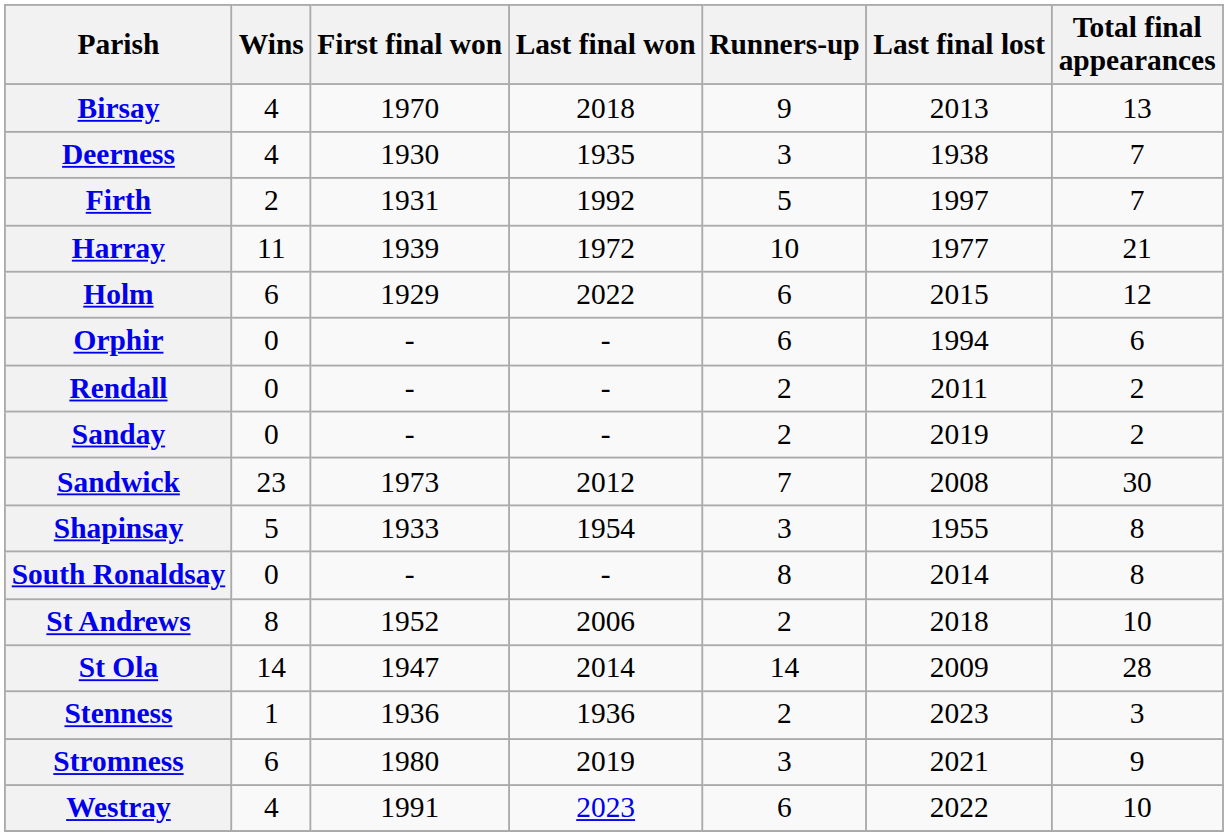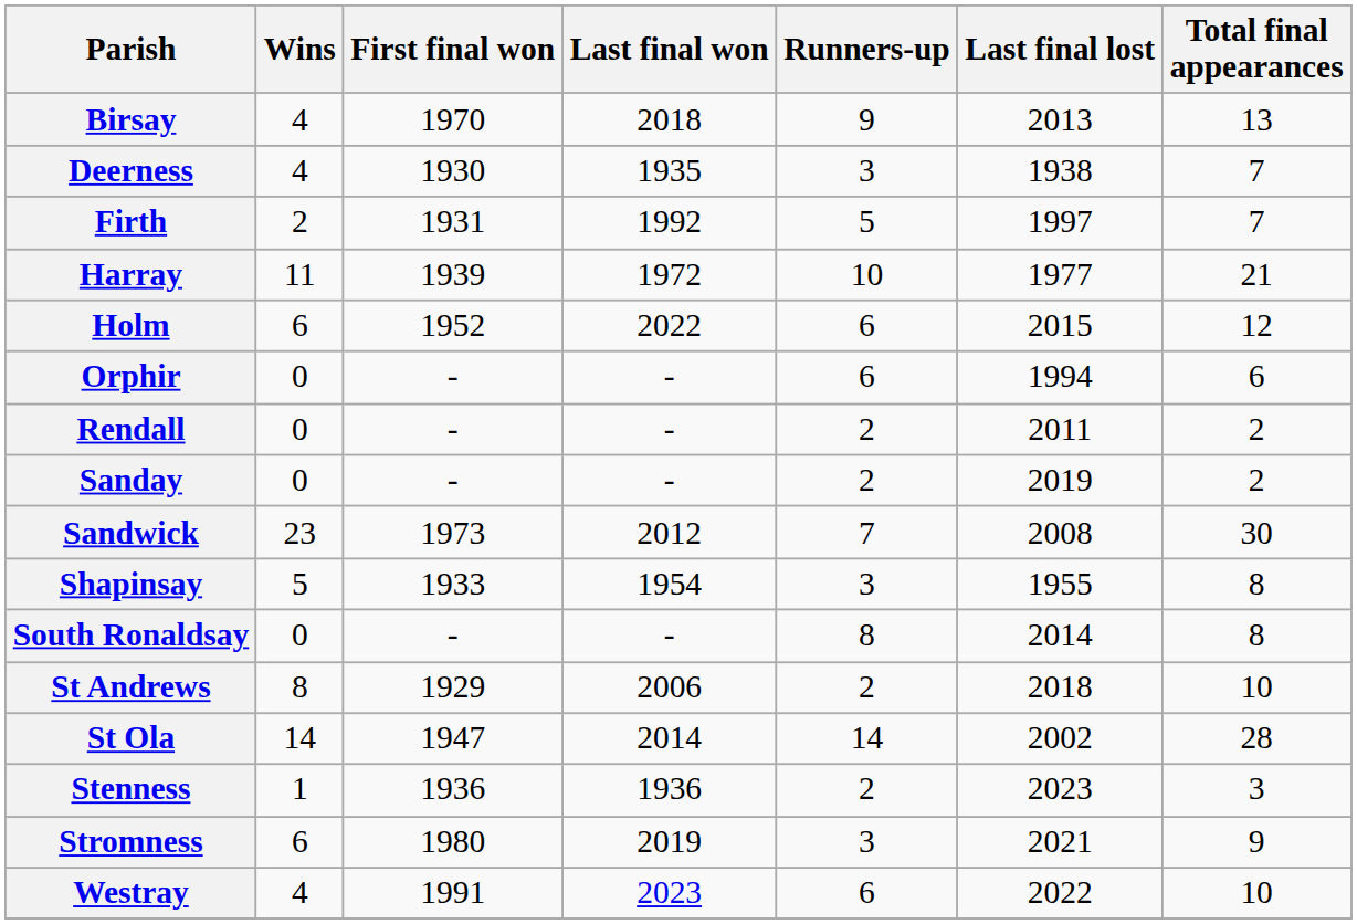 <table class="wikitable sortable plainrowheaders" style="text-align:center">
 <tr>
 <th scope="col">Parish</th>
 <th scope="col">Wins</th>
 <th scope="col">First final won</th>
 <th scope="col">Last final won</th>
 <th scope="col">Runners-up</th>
 <th scope="col">Last final lost</th>
 <th scope="col">Total final<br>appearances</th>
 </tr>
 <tr>
 <th scope="row"><a href='#'>Birsay</a></th>
 <td>4</td>
 <td>1970</td>
 <td>2018</td>
 <td>9</td>
 <td>2013</td>
 <td>13</td>
 </tr>
 <tr>
 <th scope="row"><a href='#'>Deerness</a></th>
 <td>4</td>
 <td>1930</td>
 <td>1935</td>
 <td>3</td>
 <td>1938</td>
 <td>7</td>
 </tr>
 <tr>
 <th scope="row"><a href='#'>Firth</a></th>
 <td>2</td>
 <td>1931</td>
 <td>1992</td>
 <td>5</td>
 <td>1997</td>
 <td>7</td>
 </tr>
 <tr>
 <th scope="row"><a href='#'>Harray</a></th>
 <td>11</td>
 <td>1939</td>
 <td>1972</td>
 <td>10</td>
 <td>1977</td>
 <td>21</td>
 </tr>
 <tr>
 <th scope="row"><a href='#'>Holm</a></th>
 <td>6</td>
-<td>1929</td>
+<td>1952</td>
 <td>2022</td>
 <td>6</td>
 <td>2015</td>
 <td>12</td>
 </tr>
 <tr>
 <th scope="row"><a href='#'>Orphir</a></th>
 <td>0</td>
 <td>-</td>
 <td>-</td>
 <td>6</td>
 <td>1994</td>
 <td>6</td>
 </tr>
 <tr>
 <th scope="row"><a href='#'>Rendall</a></th>
 <td>0</td>
 <td>-</td>
 <td>-</td>
 <td>2</td>
 <td>2011</td>
 <td>2</td>
 </tr>
 <tr>
 <th scope="row"><a href='#'>Sanday</a></th>
 <td>0</td>
 <td>-</td>
 <td>-</td>
 <td>2</td>
 <td>2019</td>
 <td>2</td>
 </tr>
 <tr>
 <th scope="row"><a href='#'>Sandwick</a></th>
 <td>23</td>
 <td>1973</td>
 <td>2012</td>
 <td>7</td>
 <td>2008</td>
 <td>30</td>
 </tr>
 <tr>
 <th scope="row"><a href='#'>Shapinsay</a></th>
 <td>5</td>
 <td>1933</td>
 <td>1954</td>
 <td>3</td>
 <td>1955</td>
 <td>8</td>
 </tr>
 <tr>
 <th scope="row"><a href='#'>South Ronaldsay</a></th>
 <td>0</td>
 <td>-</td>
 <td>-</td>
 <td>8</td>
 <td>2014</td>
 <td>8</td>
 </tr>
 <tr>
 <th scope="row"><a href='#'>St Andrews</a></th>
 <td>8</td>
-<td>1952</td>
+<td>1929</td>
 <td>2006</td>
 <td>2</td>
 <td>2018</td>
 <td>10</td>
 </tr>
 <tr>
 <th scope="row"><a href='#'>St Ola</a></th>
 <td>14</td>
 <td>1947</td>
 <td>2014</td>
 <td>14</td>
-<td>2009</td>
+<td>2002</td>
 <td>28</td>
 </tr>
 <tr>
 <th scope="row"><a href='#'>Stenness</a></th>
 <td>1</td>
 <td>1936</td>
 <td>1936</td>
 <td>2</td>
 <td>2023</td>
 <td>3</td>
 </tr>
 <tr>
 <th scope="row"><a href='#'>Stromness</a></th>
 <td>6</td>
 <td>1980</td>
 <td>2019</td>
 <td>3</td>
 <td>2021</td>
 <td>9</td>
 </tr>
 <tr>
 <th scope="row"><a href='#'>Westray</a></th>
 <td>4</td>
 <td>1991</td>
 <td><a href='#'>2023</a></td>
 <td>6</td>
 <td>2022</td>
 <td>10</td>
 </tr>
 <tr>
 </tr>
 </table>
